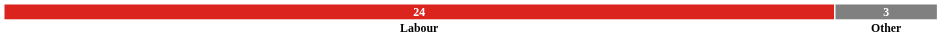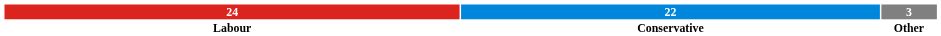 <table style="width:100%; text-align:center;">
 <tr style="color:white;">
 <td style="background:#dc241f; width:49%;"><strong>24</strong></td>
+<td style="background:#0087dc; width:45%;"><strong>22</strong></td>
 <td style="background:grey; width:6%;"><strong>3</strong></td>
 </tr>
 <tr>
 <td><span><strong>Labour</strong></span></td>
+<td><span><strong>Conservative</strong></span></td>
 <td><span><strong>Other</strong></span></td>
 </tr>
 </table>
